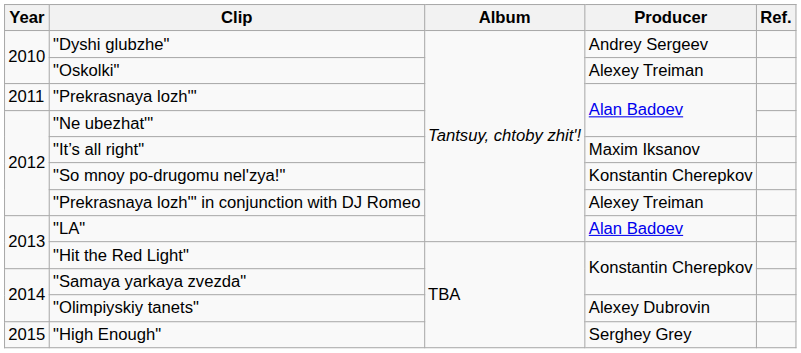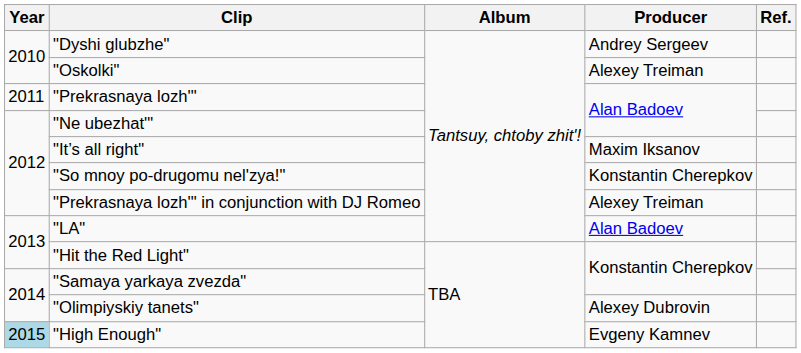 <table class="wikitable">
 <tr>
 <th>Year</th>
 <th>Clip</th>
 <th>Album</th>
 <th>Producer</th>
 <th>Ref.</th>
 </tr>
 <tr>
 <td rowspan="2">2010</td>
 <td>"Dyshi glubzhe"</td>
 <td rowspan="8"><em>Tantsuy, chtoby zhit'!</em></td>
 <td>Andrey Sergeev</td>
 <td></td>
 </tr>
 <tr>
 <td>"Oskolki"</td>
 <td>Alexey Treiman</td>
 <td></td>
 </tr>
 <tr>
 <td>2011</td>
 <td>"Prekrasnaya lozh'"</td>
 <td rowspan="2"><a href='#'>Alan Badoev</a></td>
 <td></td>
 </tr>
 <tr>
 <td rowspan="4">2012</td>
 <td>"Ne ubezhat'"</td>
 <td></td>
 </tr>
 <tr>
 <td>"It’s all right"</td>
 <td>Maxim Iksanov</td>
 <td></td>
 </tr>
 <tr>
 <td>"So mnoy po-drugomu nel'zya!"</td>
 <td>Konstantin Cherepkov</td>
 <td></td>
 </tr>
 <tr>
 <td>"Prekrasnaya lozh'" in conjunction with DJ Romeo</td>
 <td>Alexey Treiman</td>
 <td></td>
 </tr>
 <tr>
 <td rowspan="2">2013</td>
 <td>"LA"</td>
 <td><a href='#'>Alan Badoev</a></td>
 <td></td>
 </tr>
 <tr>
 <td>"Hit the Red Light"</td>
 <td rowspan="4">TBA</td>
 <td rowspan="2">Konstantin Cherepkov</td>
 <td></td>
 </tr>
 <tr>
 <td rowspan="2">2014</td>
 <td>"Samaya yarkaya zvezda"</td>
 <td></td>
 </tr>
 <tr>
 <td>"Olimpiyskiy tanets"</td>
 <td>Alexey Dubrovin</td>
 <td></td>
 </tr>
 <tr>
-<td>2015</td>
+<td style="background: lightblue;">2015</td>
 <td>"High Enough"</td>
-<td>Serghey Grey</td>
+<td>Evgeny Kamnev</td>
 <td></td>
 </tr>
 </table>
